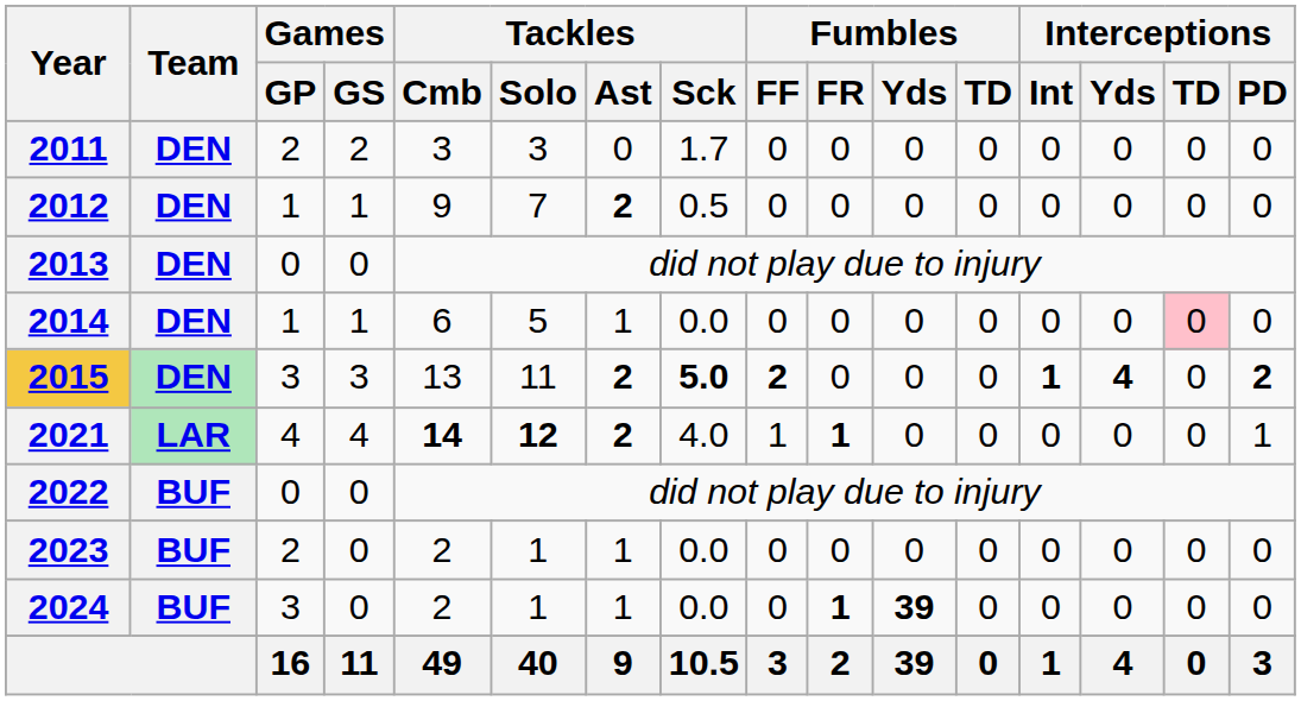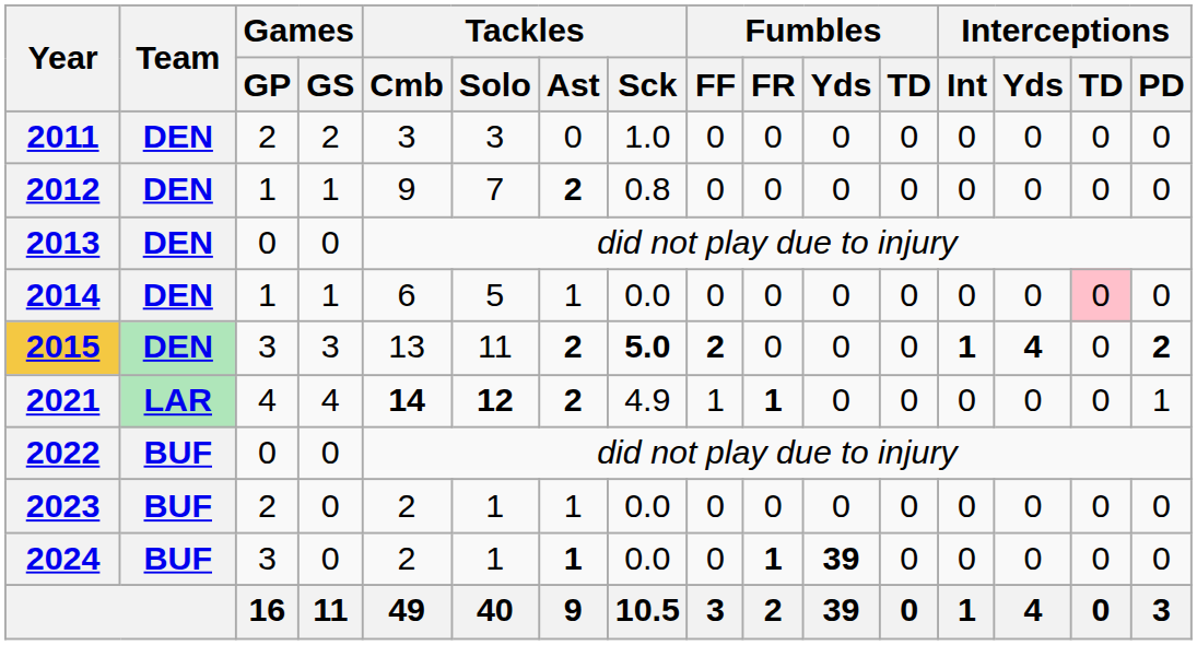 <table class= "wikitable" style="text-align:center;">
 <tr>
 <th rowspan="2">Year</th>
 <th rowspan="2">Team</th>
 <th colspan="2">Games</th>
 <th colspan="4">Tackles</th>
 <th colspan="4">Fumbles</th>
 <th colspan="4">Interceptions</th>
 </tr>
 <tr>
 <th>GP</th>
 <th>GS</th>
 <th>Cmb</th>
 <th>Solo</th>
 <th>Ast</th>
 <th>Sck</th>
 <th>FF</th>
 <th>FR</th>
 <th>Yds</th>
 <th>TD</th>
 <th>Int</th>
 <th>Yds</th>
 <th>TD</th>
 <th>PD</th>
 </tr>
 <tr>
 <th><a href='#'>2011</a></th>
 <th><a href='#'>DEN</a></th>
 <td>2</td>
 <td>2</td>
 <td>3</td>
 <td>3</td>
 <td>0</td>
-<td>1.7</td>
+<td>1.0</td>
 <td>0</td>
 <td>0</td>
 <td>0</td>
 <td>0</td>
 <td>0</td>
 <td>0</td>
 <td>0</td>
 <td>0</td>
 </tr>
 <tr>
 <th><a href='#'>2012</a></th>
 <th><a href='#'>DEN</a></th>
 <td>1</td>
 <td>1</td>
 <td>9</td>
 <td>7</td>
 <td><strong>2</strong></td>
-<td>0.5</td>
+<td>0.8</td>
 <td>0</td>
 <td>0</td>
 <td>0</td>
 <td>0</td>
 <td>0</td>
 <td>0</td>
 <td>0</td>
 <td>0</td>
 </tr>
 <tr>
 <th><a href='#'>2013</a></th>
 <th><a href='#'>DEN</a></th>
 <td>0</td>
 <td>0</td>
 <td colspan="12"><em>did not play due to injury</em></td>
 </tr>
 <tr>
 <th><a href='#'>2014</a></th>
 <th><a href='#'>DEN</a></th>
 <td>1</td>
 <td>1</td>
 <td>6</td>
 <td>5</td>
 <td>1</td>
 <td>0.0</td>
 <td>0</td>
 <td>0</td>
 <td>0</td>
 <td>0</td>
 <td>0</td>
 <td>0</td>
 <td style="background: pink;">0</td>
 <td>0</td>
 </tr>
 <tr>
 <th style="background:#f4c842; width:3em;"><a href='#'>2015</a></th>
 <th style="background:#afe6ba; width:3em;"><a href='#'>DEN</a></th>
 <td>3</td>
 <td>3</td>
 <td>13</td>
 <td>11</td>
 <td><strong>2</strong></td>
 <td><strong>5.0</strong></td>
 <td><strong>2</strong></td>
 <td>0</td>
 <td>0</td>
 <td>0</td>
 <td><strong>1</strong></td>
 <td><strong>4</strong></td>
 <td>0</td>
 <td><strong>2</strong></td>
 </tr>
 <tr>
 <th><a href='#'>2021</a></th>
 <th style="background:#afe6ba; width:3em;"><a href='#'>LAR</a></th>
 <td>4</td>
 <td>4</td>
 <td><strong>14</strong></td>
 <td><strong>12</strong></td>
 <td><strong>2</strong></td>
-<td>4.0</td>
+<td>4.9</td>
 <td>1</td>
 <td><strong>1</strong></td>
 <td>0</td>
 <td>0</td>
 <td>0</td>
 <td>0</td>
 <td>0</td>
 <td>1</td>
 </tr>
 <tr>
 <th><a href='#'>2022</a></th>
 <th><a href='#'>BUF</a></th>
 <td>0</td>
 <td>0</td>
 <td colspan="12"><em>did not play due to injury</em></td>
 </tr>
 <tr>
 <th><a href='#'>2023</a></th>
 <th><a href='#'>BUF</a></th>
 <td>2</td>
 <td>0</td>
 <td>2</td>
 <td>1</td>
 <td>1</td>
 <td>0.0</td>
 <td>0</td>
 <td>0</td>
 <td>0</td>
 <td>0</td>
 <td>0</td>
 <td>0</td>
 <td>0</td>
 <td>0</td>
 </tr>
 <tr>
 <th><a href='#'>2024</a></th>
 <th><a href='#'>BUF</a></th>
 <td>3</td>
 <td>0</td>
 <td>2</td>
 <td>1</td>
-<td>1</td>
+<td><strong>1</strong></td>
 <td>0.0</td>
 <td>0</td>
 <td><strong>1</strong></td>
 <td><strong>39</strong></td>
 <td>0</td>
 <td>0</td>
 <td>0</td>
 <td>0</td>
 <td>0</td>
 </tr>
 <tr>
 <th colspan="2"></th>
 <th>16</th>
 <th>11</th>
 <th>49</th>
 <th>40</th>
 <th>9</th>
 <th>10.5</th>
 <th>3</th>
 <th>2</th>
 <th>39</th>
 <th>0</th>
 <th>1</th>
 <th>4</th>
 <th>0</th>
 <th>3</th>
 </tr>
 </table>
